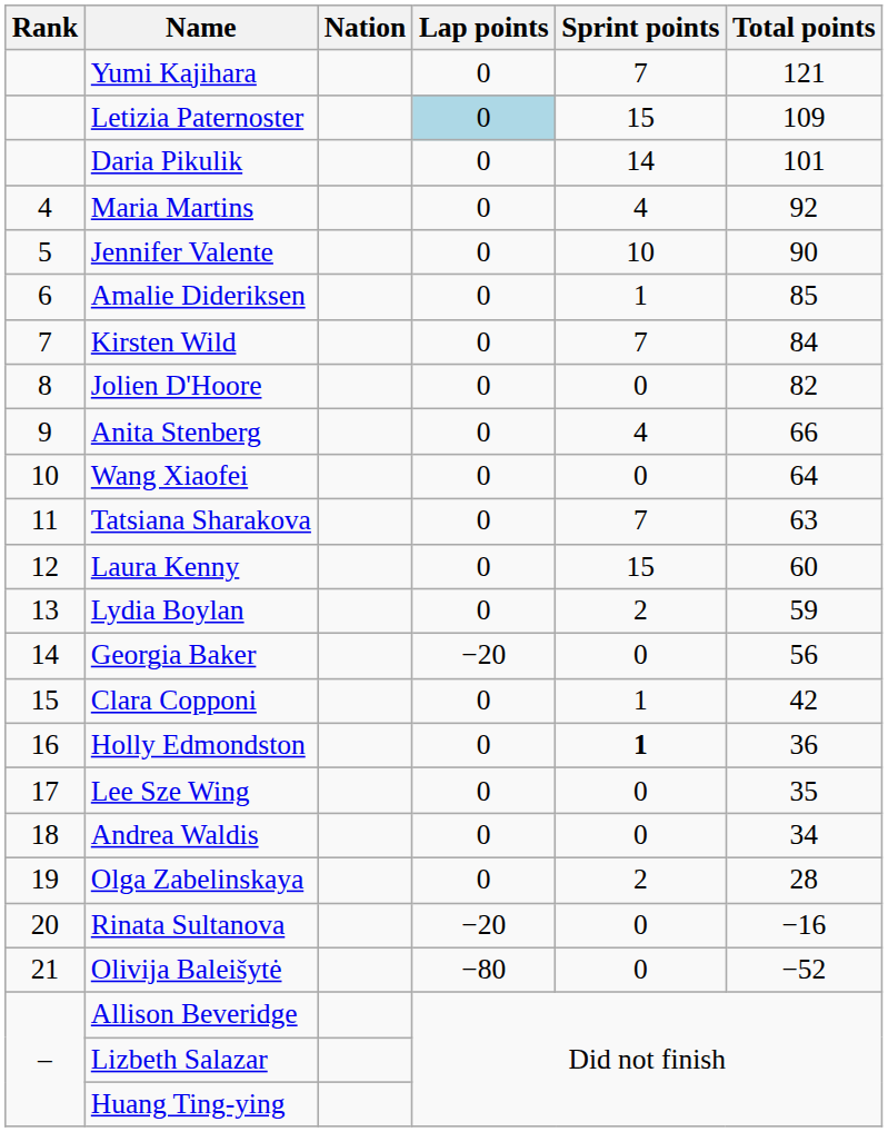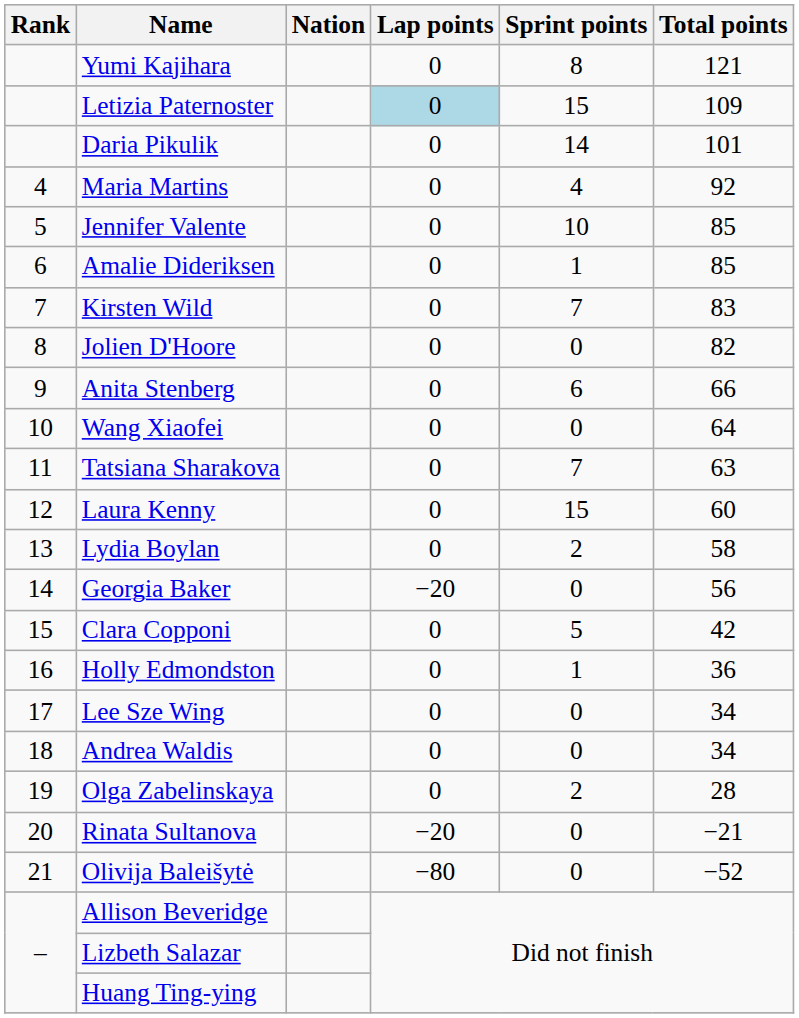 <table class="wikitable sortable" style="text-align:center">
 <tr>
 <th>Rank</th>
 <th>Name</th>
 <th>Nation</th>
 <th>Lap points</th>
 <th>Sprint points</th>
 <th>Total points</th>
 </tr>
 <tr>
 <td></td>
 <td align=left><a href='#'>Yumi Kajihara</a></td>
 <td align=left></td>
 <td>0</td>
-<td>7</td>
+<td>8</td>
 <td>121</td>
 </tr>
 <tr>
 <td></td>
 <td align=left><a href='#'>Letizia Paternoster</a></td>
 <td align=left></td>
 <td style="background: lightblue;">0</td>
 <td>15</td>
 <td>109</td>
 </tr>
 <tr>
 <td></td>
 <td align=left><a href='#'>Daria Pikulik</a></td>
 <td align=left></td>
 <td>0</td>
 <td>14</td>
 <td>101</td>
 </tr>
 <tr>
 <td>4</td>
 <td align=left><a href='#'>Maria Martins</a></td>
 <td align=left></td>
 <td>0</td>
 <td>4</td>
 <td>92</td>
 </tr>
 <tr>
 <td>5</td>
 <td align=left><a href='#'>Jennifer Valente</a></td>
 <td align=left></td>
 <td>0</td>
 <td>10</td>
-<td>90</td>
+<td>85</td>
 </tr>
 <tr>
 <td>6</td>
 <td align=left><a href='#'>Amalie Dideriksen</a></td>
 <td align=left></td>
 <td>0</td>
 <td>1</td>
 <td>85</td>
 </tr>
 <tr>
 <td>7</td>
 <td align=left><a href='#'>Kirsten Wild</a></td>
 <td align=left></td>
 <td>0</td>
 <td>7</td>
-<td>84</td>
+<td>83</td>
 </tr>
 <tr>
 <td>8</td>
 <td align=left><a href='#'>Jolien D'Hoore</a></td>
 <td align=left></td>
 <td>0</td>
 <td>0</td>
 <td>82</td>
 </tr>
 <tr>
 <td>9</td>
 <td align=left><a href='#'>Anita Stenberg</a></td>
 <td align=left></td>
 <td>0</td>
-<td>4</td>
+<td>6</td>
 <td>66</td>
 </tr>
 <tr>
 <td>10</td>
 <td align=left><a href='#'>Wang Xiaofei</a></td>
 <td align=left></td>
 <td>0</td>
 <td>0</td>
 <td>64</td>
 </tr>
 <tr>
 <td>11</td>
 <td align=left><a href='#'>Tatsiana Sharakova</a></td>
 <td align=left></td>
 <td>0</td>
 <td>7</td>
 <td>63</td>
 </tr>
 <tr>
 <td>12</td>
 <td align=left><a href='#'>Laura Kenny</a></td>
 <td align=left></td>
 <td>0</td>
 <td>15</td>
 <td>60</td>
 </tr>
 <tr>
 <td>13</td>
 <td align=left><a href='#'>Lydia Boylan</a></td>
 <td align=left></td>
 <td>0</td>
 <td>2</td>
-<td>59</td>
+<td>58</td>
 </tr>
 <tr>
 <td>14</td>
 <td align=left><a href='#'>Georgia Baker</a></td>
 <td align=left></td>
 <td>−20</td>
 <td>0</td>
 <td>56</td>
 </tr>
 <tr>
 <td>15</td>
 <td align=left><a href='#'>Clara Copponi</a></td>
 <td align=left></td>
 <td>0</td>
-<td>1</td>
+<td>5</td>
 <td>42</td>
 </tr>
 <tr>
 <td>16</td>
 <td align=left><a href='#'>Holly Edmondston</a></td>
 <td align=left></td>
 <td>0</td>
-<td><strong>1</strong></td>
+<td>1</td>
 <td>36</td>
 </tr>
 <tr>
 <td>17</td>
 <td align=left><a href='#'>Lee Sze Wing</a></td>
 <td align=left></td>
 <td>0</td>
 <td>0</td>
-<td>35</td>
+<td>34</td>
 </tr>
 <tr>
 <td>18</td>
 <td align=left><a href='#'>Andrea Waldis</a></td>
 <td align=left></td>
 <td>0</td>
 <td>0</td>
 <td>34</td>
 </tr>
 <tr>
 <td>19</td>
 <td align=left><a href='#'>Olga Zabelinskaya</a></td>
 <td align=left></td>
 <td>0</td>
 <td>2</td>
 <td>28</td>
 </tr>
 <tr>
 <td>20</td>
 <td align=left><a href='#'>Rinata Sultanova</a></td>
 <td align=left></td>
 <td>−20</td>
 <td>0</td>
-<td>−16</td>
+<td>−21</td>
 </tr>
 <tr>
 <td>21</td>
 <td align=left><a href='#'>Olivija Baleišytė</a></td>
 <td align=left></td>
 <td>−80</td>
 <td>0</td>
 <td>−52</td>
 </tr>
 <tr>
 <td rowspan=3>–</td>
 <td align=left><a href='#'>Allison Beveridge</a></td>
 <td align=left></td>
 <td rowspan=3 colspan=3>Did not finish</td>
 </tr>
 <tr>
 <td align=left><a href='#'>Lizbeth Salazar</a></td>
 <td align=left></td>
 </tr>
 <tr>
 <td align=left><a href='#'>Huang Ting-ying</a></td>
 <td align=left></td>
 </tr>
 </table>
